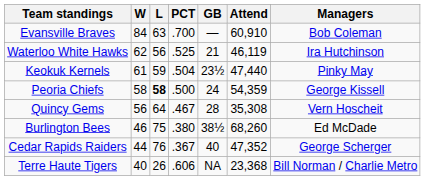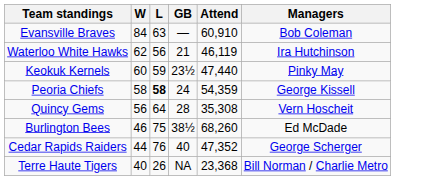 <table class="wikitable">
 <tr>
 <th>Team standings</th>
 <th>W</th>
 <th>L</th>
-<th>PCT</th>
 <th>GB</th>
 <th>Attend</th>
 <th>Managers</th>
 </tr>
 <tr align=center>
 <td><a href='#'>Evansville Braves</a></td>
 <td>84</td>
 <td>63</td>
-<td>.700</td>
 <td>—</td>
 <td>60,910</td>
 <td><a href='#'>Bob Coleman</a></td>
 </tr>
 <tr align=center>
 <td><a href='#'>Waterloo White Hawks</a></td>
 <td>62</td>
 <td>56</td>
-<td>.525</td>
 <td>21</td>
 <td>46,119</td>
 <td><a href='#'>Ira Hutchinson</a></td>
 </tr>
 <tr align=center>
 <td><a href='#'>Keokuk Kernels</a></td>
-<td>61</td>
+<td>60</td>
 <td>59</td>
-<td>.504</td>
 <td>23½</td>
 <td>47,440</td>
 <td><a href='#'>Pinky May</a></td>
 </tr>
 <tr align=center>
 <td><a href='#'>Peoria Chiefs</a></td>
 <td>58</td>
 <td><strong>58</strong></td>
-<td>.500</td>
 <td>24</td>
 <td>54,359</td>
 <td><a href='#'>George Kissell</a></td>
 </tr>
 <tr align=center>
 <td><a href='#'>Quincy Gems</a></td>
 <td>56</td>
 <td>64</td>
-<td>.467</td>
 <td>28</td>
 <td>35,308</td>
 <td><a href='#'>Vern Hoscheit</a></td>
 </tr>
 <tr align=center>
 <td><a href='#'>Burlington Bees</a></td>
 <td>46</td>
 <td>75</td>
-<td>.380</td>
 <td>38½</td>
 <td>68,260</td>
 <td>Ed McDade</td>
 </tr>
 <tr align=center>
 <td><a href='#'>Cedar Rapids Raiders</a></td>
 <td>44</td>
 <td>76</td>
-<td>.367</td>
 <td>40</td>
 <td>47,352</td>
 <td><a href='#'>George Scherger</a></td>
 </tr>
 <tr align=center>
 <td><a href='#'>Terre Haute Tigers</a></td>
 <td>40</td>
 <td>26</td>
-<td>.606</td>
 <td>NA</td>
 <td>23,368</td>
 <td><a href='#'>Bill Norman</a> / <a href='#'>Charlie Metro</a></td>
 </tr>
 </table>
